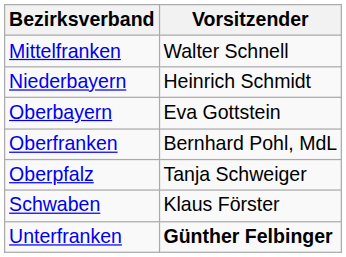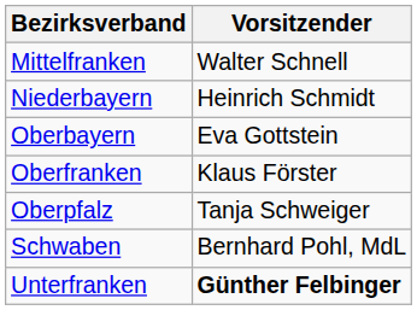 <table class="wikitable">
 <tr>
 <th>Bezirksverband</th>
 <th>Vorsitzender</th>
 </tr>
 <tr>
 <td><a href='#'>Mittelfranken</a></td>
 <td>Walter Schnell</td>
 </tr>
 <tr>
 <td><a href='#'>Niederbayern</a></td>
 <td>Heinrich Schmidt</td>
 </tr>
 <tr>
 <td><a href='#'>Oberbayern</a></td>
 <td>Eva Gottstein</td>
 </tr>
 <tr>
 <td><a href='#'>Oberfranken</a></td>
-<td>Bernhard Pohl, MdL</td>
+<td>Klaus Förster</td>
 </tr>
 <tr>
 <td><a href='#'>Oberpfalz</a></td>
 <td>Tanja Schweiger</td>
 </tr>
 <tr>
 <td><a href='#'>Schwaben</a></td>
-<td>Klaus Förster</td>
+<td>Bernhard Pohl, MdL</td>
 </tr>
 <tr>
 <td><a href='#'>Unterfranken</a></td>
 <td><strong>Günther Felbinger</strong></td>
 </tr>
 </table>
